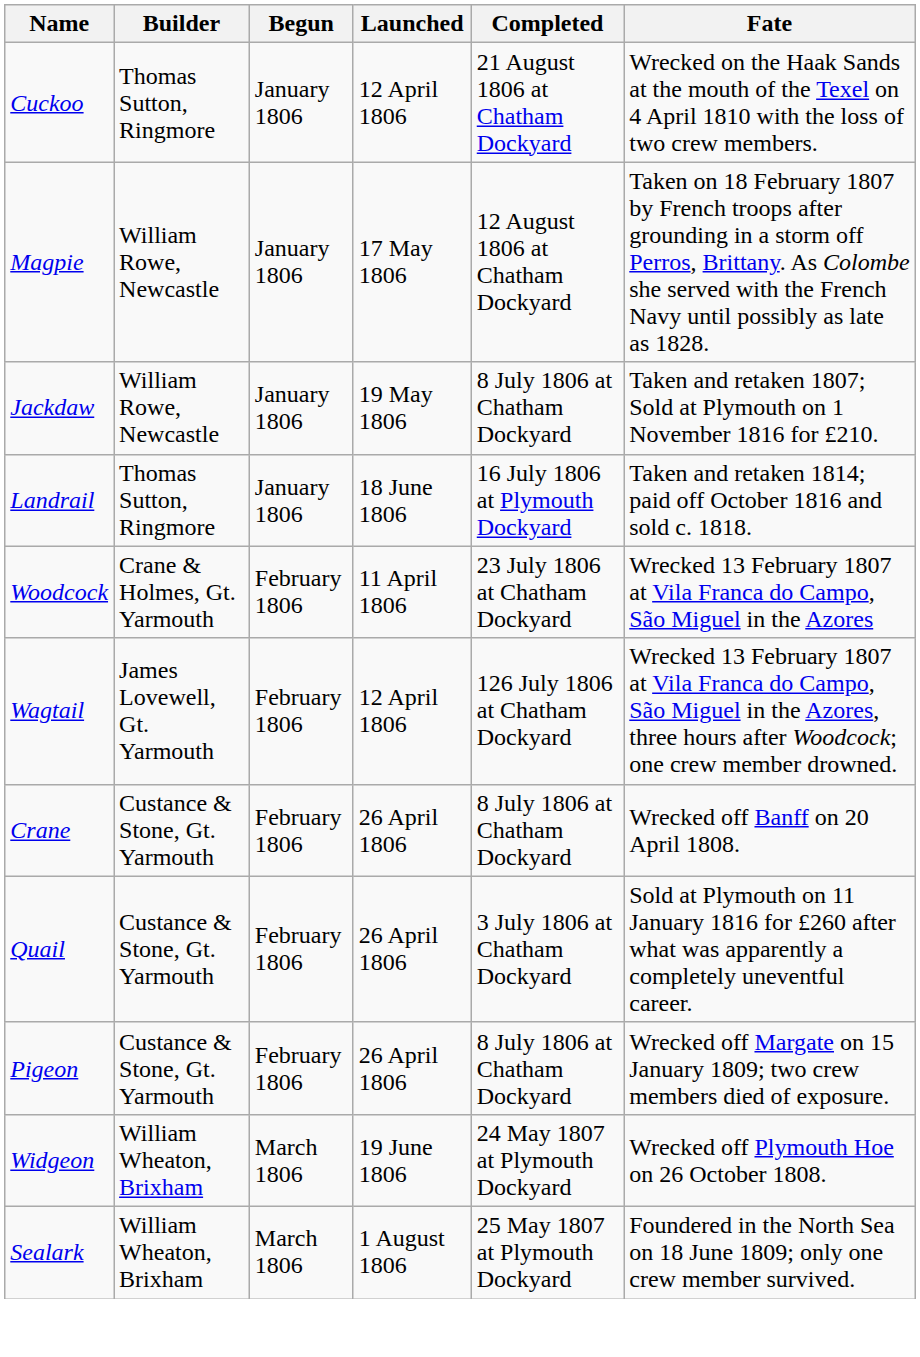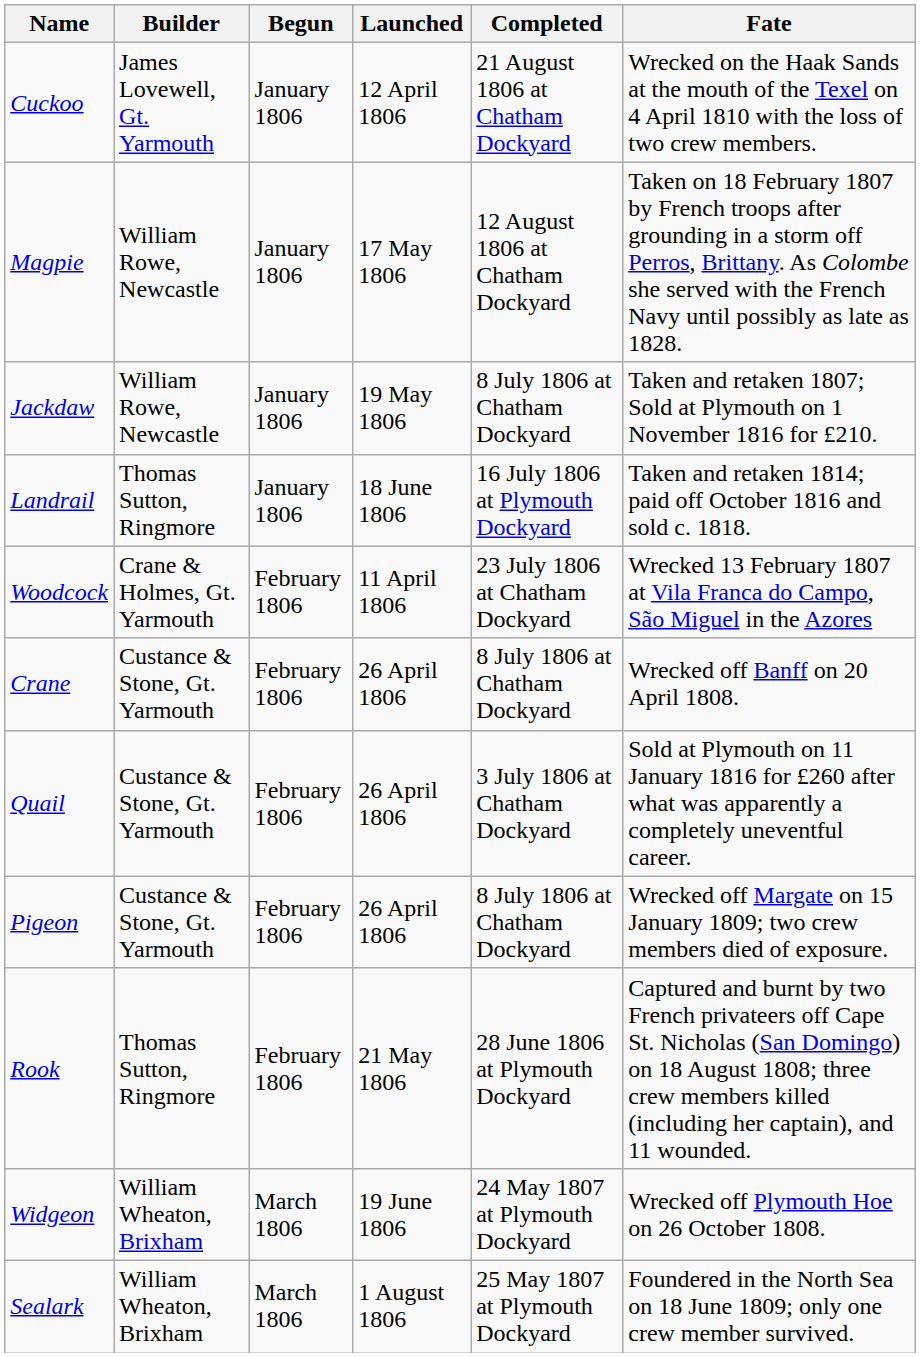 <table class="wikitable">
 <tr>
 <th>Name</th>
 <th>Builder</th>
 <th>Begun</th>
 <th>Launched</th>
 <th>Completed</th>
 <th>Fate</th>
 </tr>
 <tr>
 <td><a href='#'><em>Cuckoo</em></a></td>
-<td>Thomas Sutton, Ringmore</td>
+<td>James Lovewell, <a href='#'>Gt. Yarmouth</a></td>
 <td>January 1806</td>
 <td>12 April 1806</td>
 <td>21 August 1806 at <a href='#'>Chatham Dockyard</a></td>
 <td>Wrecked on the Haak Sands at the mouth of the <a href='#'>Texel</a> on 4 April 1810 with the loss of two crew members.</td>
 </tr>
 <tr>
 <td><a href='#'><em>Magpie</em></a></td>
 <td>William Rowe, Newcastle</td>
 <td>January 1806</td>
 <td>17 May 1806</td>
 <td>12 August 1806 at Chatham Dockyard</td>
 <td>Taken on 18 February 1807 by French troops after grounding in a storm off <a href='#'>Perros</a>, <a href='#'>Brittany</a>. As <em>Colombe</em> she served with the French Navy until possibly as late as 1828.</td>
 </tr>
 <tr>
 <td><a href='#'><em>Jackdaw</em></a></td>
 <td>William Rowe, Newcastle</td>
 <td>January 1806</td>
 <td>19 May 1806</td>
 <td>8 July 1806 at Chatham Dockyard</td>
 <td>Taken and retaken 1807; Sold at Plymouth on 1 November 1816 for £210.</td>
 </tr>
 <tr>
 <td><a href='#'><em>Landrail</em></a></td>
 <td>Thomas Sutton, Ringmore</td>
 <td>January 1806</td>
 <td>18 June 1806</td>
 <td>16 July 1806 at <a href='#'>Plymouth Dockyard</a></td>
 <td>Taken and retaken 1814; paid off October 1816 and sold c. 1818.</td>
 </tr>
 <tr>
 <td><a href='#'><em>Woodcock</em></a></td>
 <td>Crane & Holmes, Gt. Yarmouth</td>
 <td>February 1806</td>
 <td>11 April 1806</td>
 <td>23 July 1806 at Chatham Dockyard</td>
 <td>Wrecked 13 February 1807 at <a href='#'>Vila Franca do Campo</a>, <a href='#'>São Miguel</a> in the <a href='#'>Azores</a></td>
 </tr>
 <tr>
-<td><a href='#'><em>Wagtail</em></a></td>
-<td>James Lovewell, Gt. Yarmouth</td>
-<td>February 1806</td>
-<td>12 April 1806</td>
-<td>126 July 1806 at Chatham Dockyard</td>
-<td>Wrecked 13 February 1807 at <a href='#'>Vila Franca do Campo</a>, <a href='#'>São Miguel</a> in the <a href='#'>Azores</a>, three hours after <em>Woodcock</em>; one crew member drowned.</td>
-</tr>
-<tr>
 <td><a href='#'><em>Crane</em></a></td>
 <td>Custance & Stone, Gt.  Yarmouth</td>
 <td>February 1806</td>
 <td>26 April 1806</td>
 <td>8 July 1806 at Chatham Dockyard</td>
 <td>Wrecked off <a href='#'>Banff</a> on 20 April 1808.</td>
 </tr>
 <tr>
 <td><a href='#'><em>Quail</em></a></td>
 <td>Custance & Stone, Gt.  Yarmouth</td>
 <td>February 1806</td>
 <td>26 April 1806</td>
 <td>3 July 1806 at Chatham Dockyard</td>
 <td>Sold at Plymouth on 11 January 1816 for £260 after what was apparently a completely uneventful career.</td>
 </tr>
 <tr>
 <td><a href='#'><em>Pigeon</em></a></td>
 <td>Custance & Stone, Gt.  Yarmouth</td>
 <td>February 1806</td>
 <td>26 April 1806</td>
 <td>8 July 1806 at Chatham Dockyard</td>
 <td>Wrecked off <a href='#'>Margate</a> on 15 January 1809; two crew members died of exposure.</td>
 </tr>
 <tr>
+<td><a href='#'><em>Rook</em></a></td>
+<td>Thomas Sutton, Ringmore</td>
+<td>February 1806</td>
+<td>21 May 1806</td>
+<td>28 June 1806 at Plymouth Dockyard</td>
+<td>Captured and burnt by two French privateers off Cape St. Nicholas (<a href='#'>San Domingo</a>) on 18 August 1808; three crew members killed (including her captain), and 11 wounded.</td>
+</tr>
+<tr>
 <td><a href='#'><em>Widgeon</em></a></td>
 <td>William Wheaton, <a href='#'>Brixham</a></td>
 <td>March 1806</td>
 <td>19 June 1806</td>
 <td>24 May 1807 at Plymouth Dockyard</td>
 <td>Wrecked off <a href='#'>Plymouth Hoe</a> on 26 October 1808.</td>
 </tr>
 <tr>
 <td><a href='#'><em>Sealark</em></a></td>
 <td>William Wheaton, Brixham</td>
 <td>March 1806</td>
 <td>1 August 1806</td>
 <td>25 May 1807 at Plymouth Dockyard</td>
 <td>Foundered in the North Sea on 18 June 1809; only one crew member survived.</td>
 </tr>
 </table>
